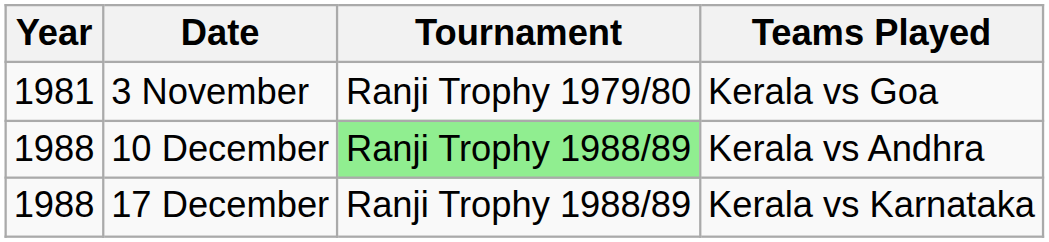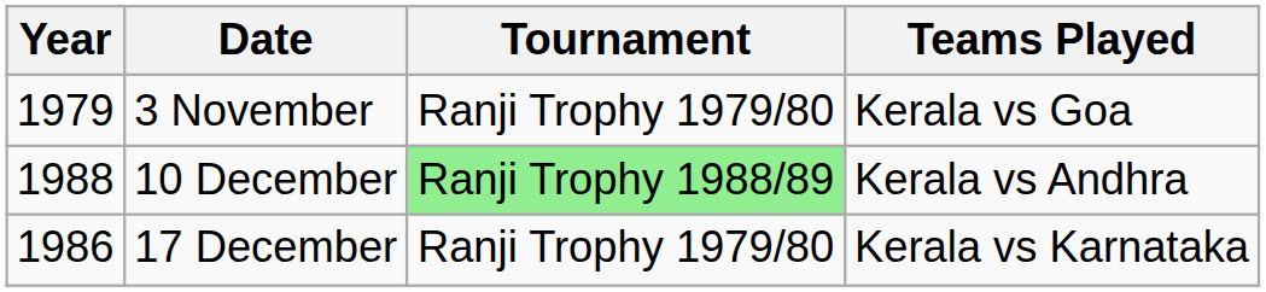 <table class="wikitable" style="margin:1em auto;">
 <tr>
 <th>Year</th>
 <th>Date</th>
 <th>Tournament</th>
 <th>Teams Played</th>
 </tr>
 <tr>
-<td>1981</td>
+<td>1979</td>
 <td>3 November</td>
 <td>Ranji Trophy 1979/80</td>
 <td>Kerala vs Goa</td>
 </tr>
 <tr>
 <td>1988</td>
 <td>10 December</td>
 <td style="background: lightgreen;">Ranji Trophy 1988/89</td>
 <td>Kerala vs Andhra</td>
 </tr>
 <tr>
-<td>1988</td>
+<td>1986</td>
 <td>17 December</td>
-<td>Ranji Trophy 1988/89</td>
+<td>Ranji Trophy 1979/80</td>
 <td>Kerala vs Karnataka</td>
 </tr>
 </table>
